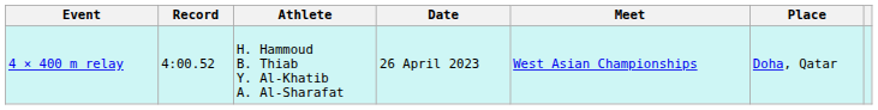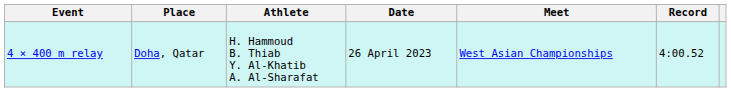 <table class="wikitable" style="font-size: 95%; width: 95%;">
 <tr>
 <th>Event</th>
-<th>Record</th>
+<th>Place</th>
 <th>Athlete</th>
 <th>Date</th>
 <th>Meet</th>
-<th>Place</th>
+<th>Record</th>
 <th></th>
 </tr>
 <tr bgcolor="#CEF6F5">
 <td><a href='#'>4 × 400 m relay</a></td>
-<td>4:00.52</td>
+<td><a href='#'>Doha</a>, Qatar</td>
 <td><br>H. Hammoud<br>B. Thiab<br>Y. Al-Khatib<br>A. Al-Sharafat</td>
 <td>26 April 2023</td>
 <td><a href='#'>West Asian Championships</a></td>
-<td><a href='#'>Doha</a>, Qatar</td>
+<td>4:00.52</td>
 <td></td>
 </tr>
 </table>
